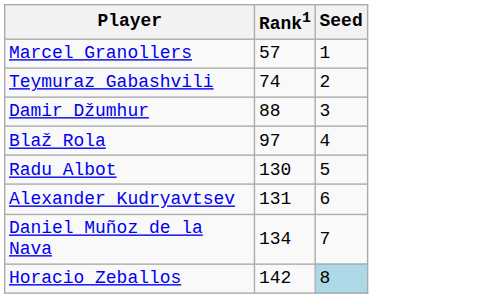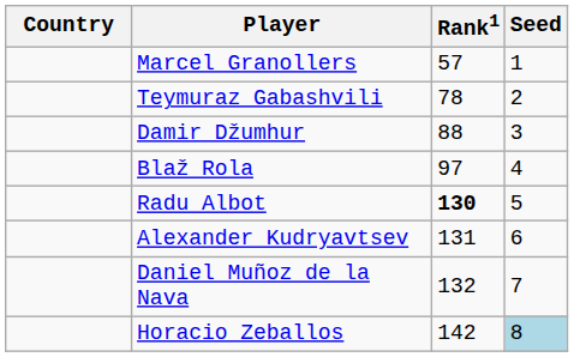 <table class="sortable wikitable">
 <tr>
+<th width="70">Country</th>
 <th width="175">Player</th>
 <th>Rank<sup>1</sup></th>
 <th>Seed</th>
 </tr>
 <tr>
+<td></td>
 <td><a href='#'>Marcel Granollers</a></td>
 <td>57</td>
 <td>1</td>
 </tr>
 <tr>
+<td></td>
 <td><a href='#'>Teymuraz Gabashvili</a></td>
-<td>74</td>
+<td>78</td>
 <td>2</td>
 </tr>
 <tr>
+<td></td>
 <td><a href='#'>Damir Džumhur</a></td>
 <td>88</td>
 <td>3</td>
 </tr>
 <tr>
+<td></td>
 <td><a href='#'>Blaž Rola</a></td>
 <td>97</td>
 <td>4</td>
 </tr>
 <tr>
+<td></td>
 <td><a href='#'>Radu Albot</a></td>
-<td>130</td>
+<td><strong>130</strong></td>
 <td>5</td>
 </tr>
 <tr>
+<td></td>
 <td><a href='#'>Alexander Kudryavtsev</a></td>
 <td>131</td>
 <td>6</td>
 </tr>
 <tr>
+<td></td>
 <td><a href='#'>Daniel Muñoz de la Nava</a></td>
-<td>134</td>
+<td>132</td>
 <td>7</td>
 </tr>
 <tr>
+<td></td>
 <td><a href='#'>Horacio Zeballos</a></td>
 <td>142</td>
 <td style="background: lightblue;">8</td>
 </tr>
 </table>
